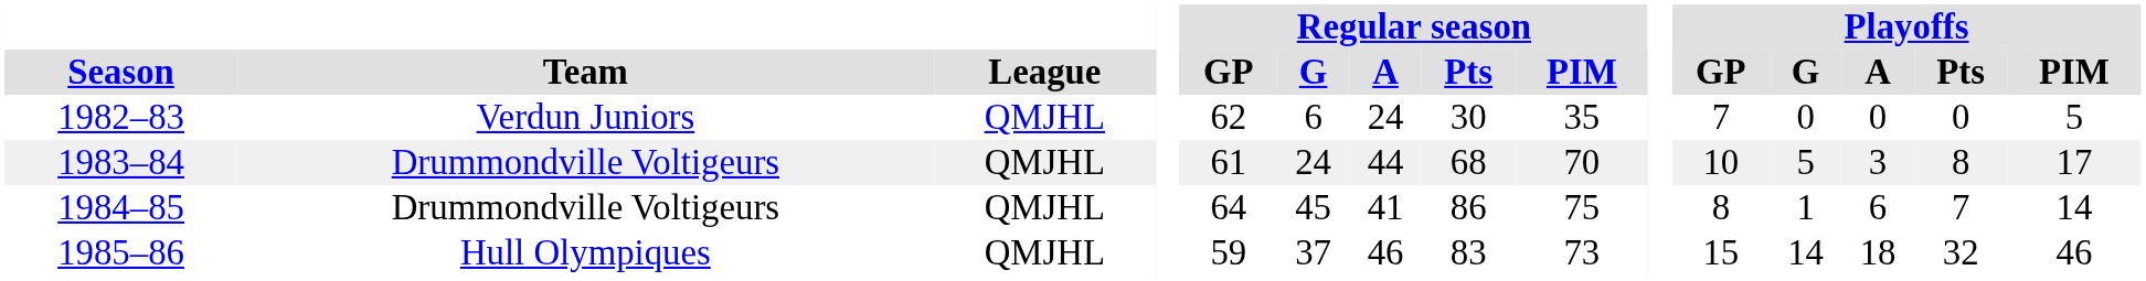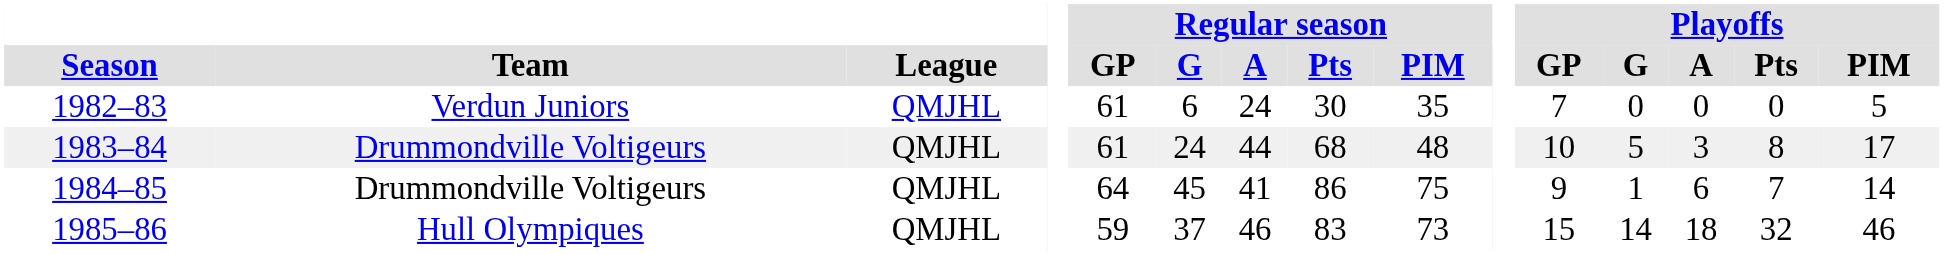 <table style="text-align:center; width:75%; border: 0; padding: 2px; border-spacing: 0;">
 <tr style="background:#e0e0e0;">
 <th colspan="3" style="background:#fff;"> </th>
 <th rowspan="99" style="background:#fff;"> </th>
 <th colspan="5"><a href='#'>Regular season</a></th>
 <th rowspan="99" style="background:#fff;"> </th>
 <th colspan="5"><a href='#'>Playoffs</a></th>
 </tr>
 <tr style="background:#e0e0e0;">
 <th><a href='#'>Season</a></th>
 <th>Team</th>
 <th>League</th>
 <th>GP</th>
 <th><a href='#'>G</a></th>
 <th><a href='#'>A</a></th>
 <th><a href='#'>Pts</a></th>
 <th><a href='#'>PIM</a></th>
 <th>GP</th>
 <th>G</th>
 <th>A</th>
 <th>Pts</th>
 <th>PIM</th>
 </tr>
 <tr>
 <td><a href='#'>1982–83</a></td>
 <td><a href='#'>Verdun Juniors</a></td>
 <td><a href='#'>QMJHL</a></td>
-<td>62</td>
+<td>61</td>
 <td>6</td>
 <td>24</td>
 <td>30</td>
 <td>35</td>
 <td>7</td>
 <td>0</td>
 <td>0</td>
 <td>0</td>
 <td>5</td>
 </tr>
 <tr style="background:#f0f0f0;">
 <td><a href='#'>1983–84</a></td>
 <td><a href='#'>Drummondville Voltigeurs</a></td>
 <td>QMJHL</td>
 <td>61</td>
 <td>24</td>
 <td>44</td>
 <td>68</td>
-<td>70</td>
+<td>48</td>
 <td>10</td>
 <td>5</td>
 <td>3</td>
 <td>8</td>
 <td>17</td>
 </tr>
 <tr>
 <td><a href='#'>1984–85</a></td>
 <td>Drummondville Voltigeurs</td>
 <td>QMJHL</td>
 <td>64</td>
 <td>45</td>
 <td>41</td>
 <td>86</td>
 <td>75</td>
-<td>8</td>
+<td>9</td>
 <td>1</td>
 <td>6</td>
 <td>7</td>
 <td>14</td>
 </tr>
 <tr>
 <td><a href='#'>1985–86</a></td>
 <td><a href='#'>Hull Olympiques</a></td>
 <td>QMJHL</td>
 <td>59</td>
 <td>37</td>
 <td>46</td>
 <td>83</td>
 <td>73</td>
 <td>15</td>
 <td>14</td>
 <td>18</td>
 <td>32</td>
 <td>46</td>
 </tr>
 </table>
